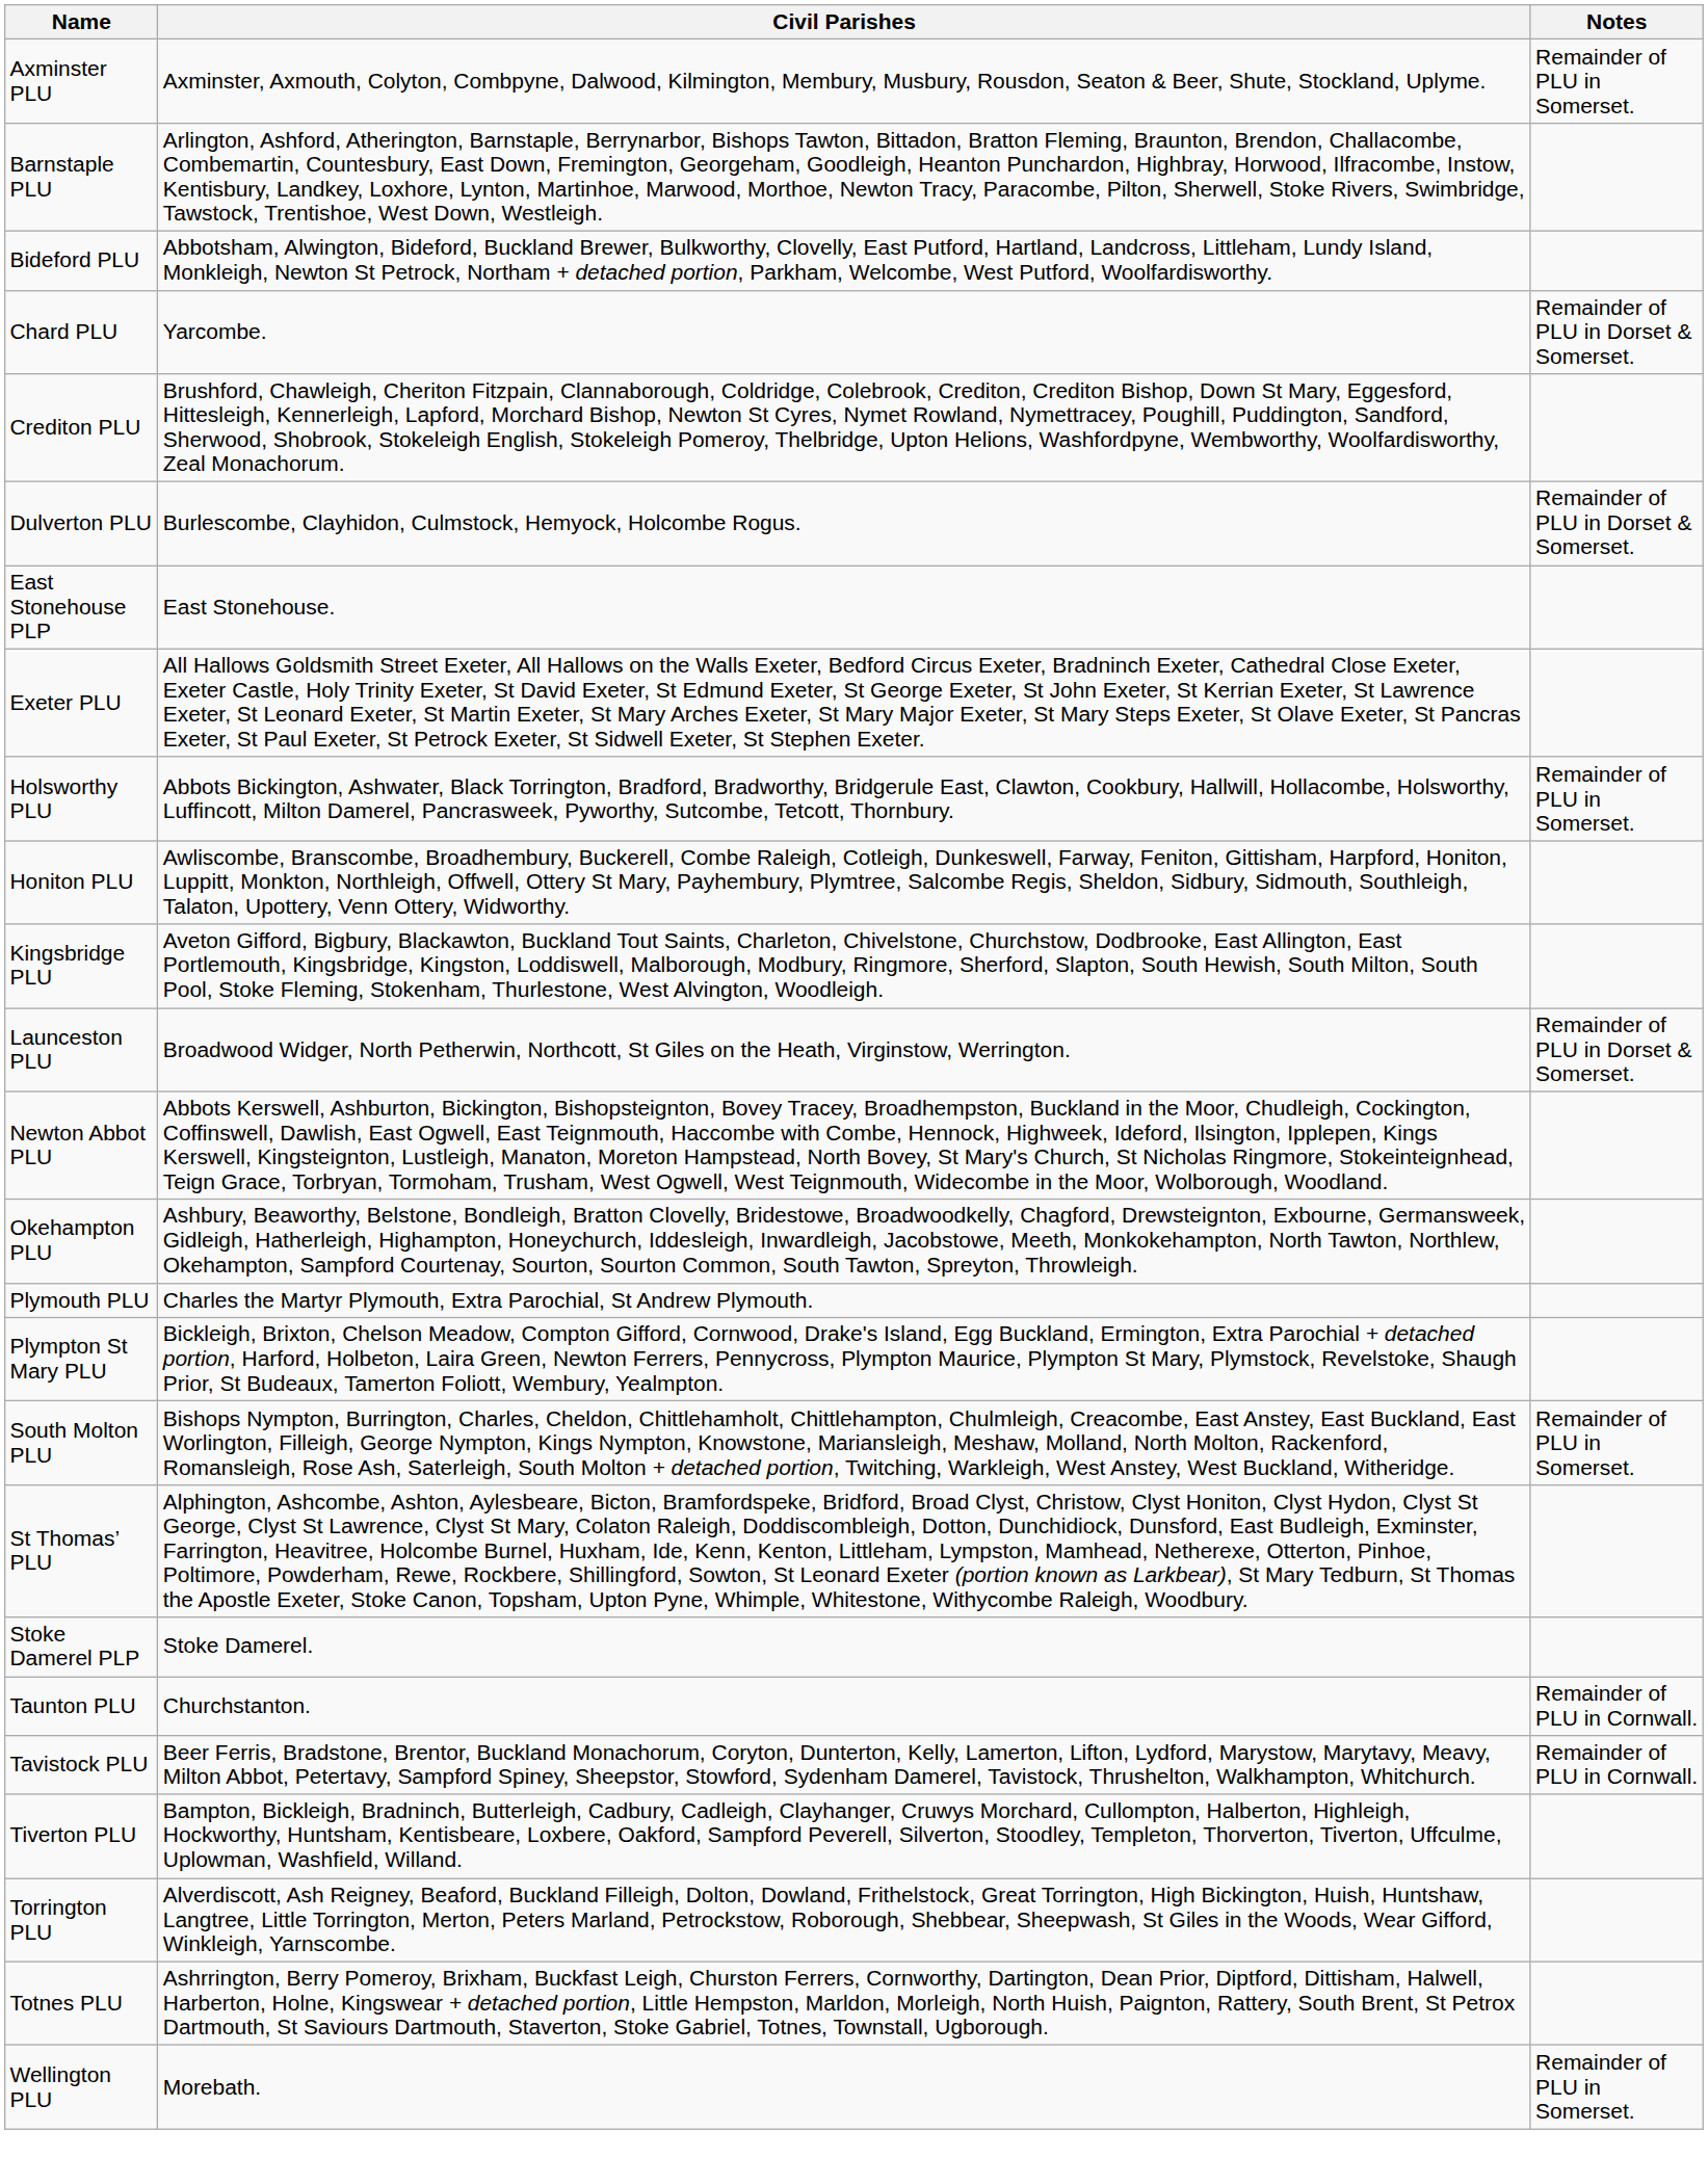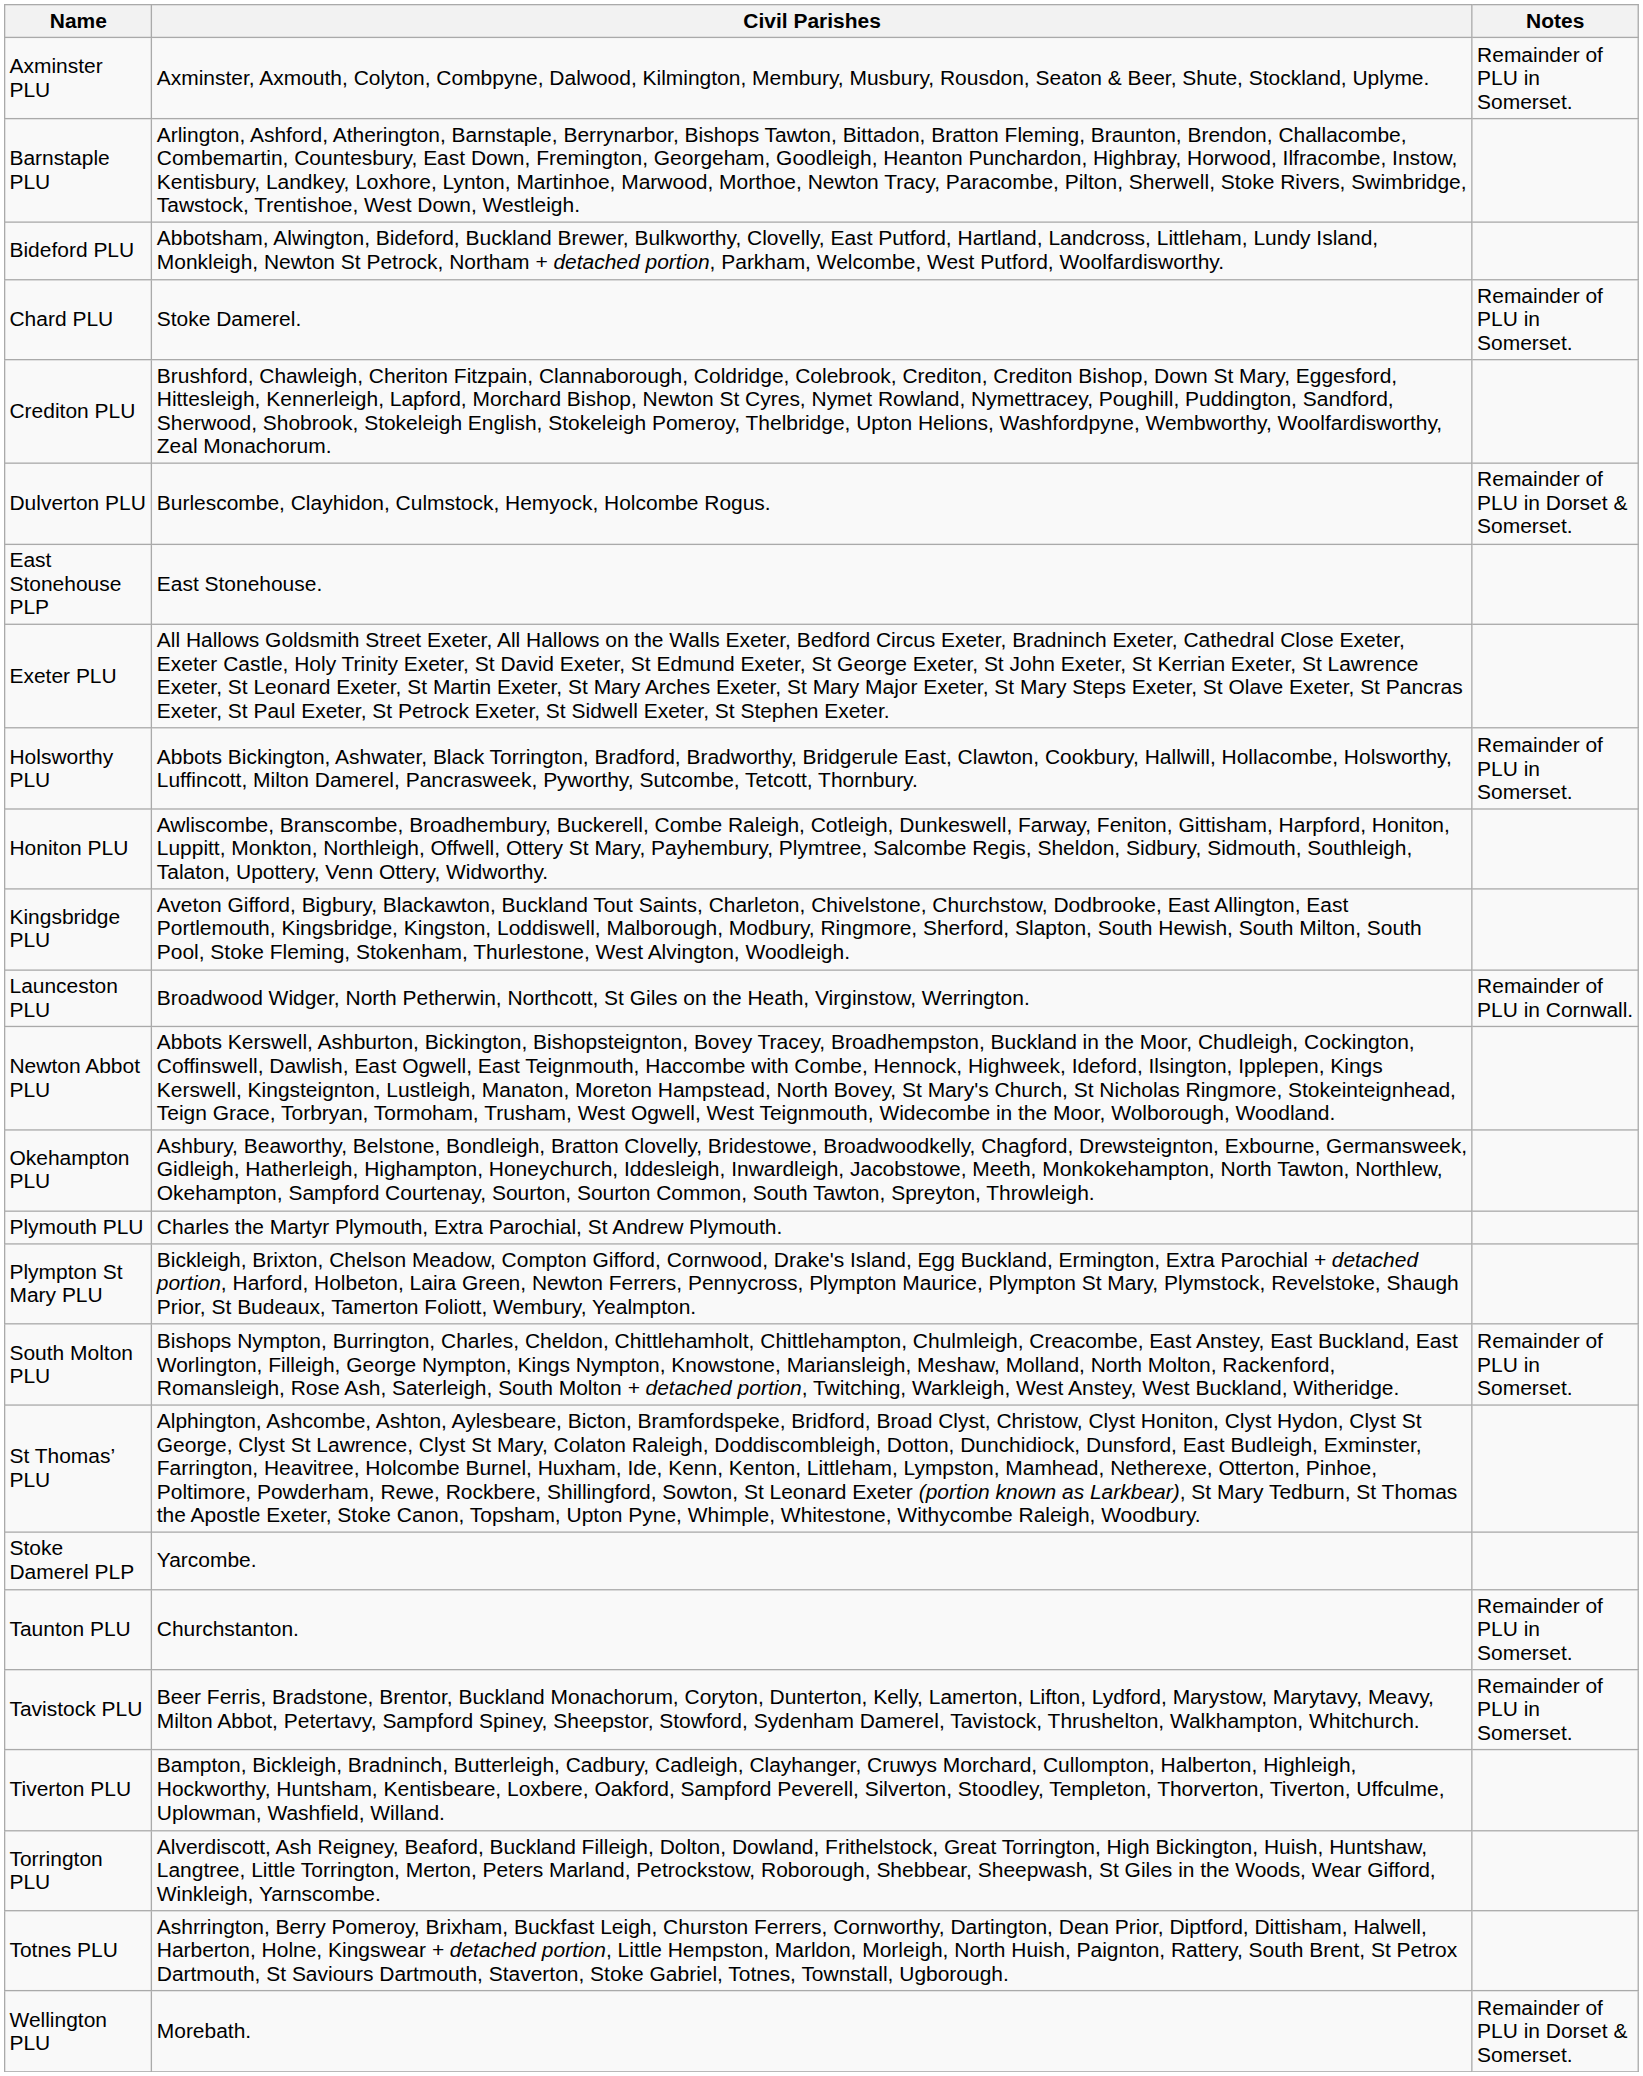 <table class="wikitable">
 <tr>
 <th>Name</th>
 <th>Civil Parishes</th>
 <th>Notes</th>
 </tr>
 <tr>
 <td>Axminster PLU</td>
 <td>Axminster, Axmouth, Colyton, Combpyne, Dalwood, Kilmington, Membury, Musbury, Rousdon, Seaton & Beer, Shute, Stockland, Uplyme.</td>
 <td>Remainder of PLU in Somerset.</td>
 </tr>
 <tr>
 <td>Barnstaple PLU</td>
 <td>Arlington, Ashford, Atherington, Barnstaple, Berrynarbor, Bishops Tawton, Bittadon, Bratton Fleming, Braunton, Brendon, Challacombe, Combemartin, Countesbury, East Down, Fremington, Georgeham, Goodleigh, Heanton Punchardon, Highbray, Horwood, Ilfracombe, Instow, Kentisbury, Landkey, Loxhore, Lynton, Martinhoe, Marwood, Morthoe, Newton Tracy, Paracombe, Pilton, Sherwell, Stoke Rivers, Swimbridge, Tawstock, Trentishoe, West Down, Westleigh.</td>
 <td></td>
 </tr>
 <tr>
 <td>Bideford PLU</td>
 <td>Abbotsham, Alwington, Bideford, Buckland Brewer, Bulkworthy, Clovelly, East Putford, Hartland, Landcross, Littleham, Lundy Island, Monkleigh, Newton St Petrock, Northam <em>+ detached portion</em>, Parkham, Welcombe, West Putford, Woolfardisworthy.</td>
 <td></td>
 </tr>
 <tr>
 <td>Chard PLU</td>
-<td>Yarcombe.</td>
-<td>Remainder of PLU in Dorset & Somerset.</td>
+<td>Stoke Damerel.</td>
+<td>Remainder of PLU in Somerset.</td>
 </tr>
 <tr>
 <td>Crediton PLU</td>
 <td>Brushford, Chawleigh, Cheriton Fitzpain, Clannaborough, Coldridge, Colebrook, Crediton, Crediton Bishop, Down St Mary, Eggesford, Hittesleigh, Kennerleigh, Lapford, Morchard Bishop, Newton St Cyres, Nymet Rowland, Nymettracey, Poughill, Puddington, Sandford, Sherwood, Shobrook, Stokeleigh English, Stokeleigh Pomeroy, Thelbridge, Upton Helions, Washfordpyne, Wembworthy, Woolfardisworthy, Zeal Monachorum.</td>
 <td></td>
 </tr>
 <tr>
 <td>Dulverton PLU</td>
 <td>Burlescombe, Clayhidon, Culmstock, Hemyock, Holcombe Rogus.</td>
 <td>Remainder of PLU in Dorset & Somerset.</td>
 </tr>
 <tr>
 <td>East Stonehouse PLP</td>
 <td>East Stonehouse.</td>
 <td></td>
 </tr>
 <tr>
 <td>Exeter PLU</td>
 <td>All Hallows Goldsmith Street Exeter, All Hallows on the Walls Exeter, Bedford Circus Exeter, Bradninch Exeter, Cathedral Close Exeter, Exeter Castle, Holy Trinity Exeter, St David Exeter, St Edmund Exeter, St George Exeter, St John Exeter, St Kerrian Exeter, St Lawrence Exeter, St Leonard Exeter, St Martin Exeter, St Mary Arches Exeter, St Mary Major Exeter, St Mary Steps Exeter, St Olave Exeter, St Pancras Exeter, St Paul Exeter, St Petrock Exeter, St Sidwell Exeter, St Stephen Exeter.</td>
 <td></td>
 </tr>
 <tr>
 <td>Holsworthy PLU</td>
 <td>Abbots Bickington, Ashwater, Black Torrington, Bradford, Bradworthy, Bridgerule East, Clawton, Cookbury, Hallwill, Hollacombe, Holsworthy, Luffincott, Milton Damerel, Pancrasweek, Pyworthy, Sutcombe, Tetcott, Thornbury.</td>
 <td>Remainder of PLU in Somerset.</td>
 </tr>
 <tr>
 <td>Honiton PLU</td>
 <td>Awliscombe, Branscombe, Broadhembury, Buckerell, Combe Raleigh, Cotleigh, Dunkeswell, Farway, Feniton, Gittisham, Harpford, Honiton, Luppitt, Monkton, Northleigh, Offwell, Ottery St Mary, Payhembury, Plymtree, Salcombe Regis, Sheldon, Sidbury, Sidmouth, Southleigh, Talaton, Upottery, Venn Ottery, Widworthy.</td>
 <td></td>
 </tr>
 <tr>
 <td>Kingsbridge PLU</td>
 <td>Aveton Gifford, Bigbury, Blackawton, Buckland Tout Saints, Charleton, Chivelstone, Churchstow, Dodbrooke, East Allington, East Portlemouth, Kingsbridge, Kingston, Loddiswell, Malborough, Modbury, Ringmore, Sherford, Slapton, South Hewish, South Milton, South Pool, Stoke Fleming, Stokenham, Thurlestone, West Alvington, Woodleigh.</td>
 <td></td>
 </tr>
 <tr>
 <td>Launceston PLU</td>
 <td>Broadwood Widger, North Petherwin, Northcott, St Giles on the Heath, Virginstow, Werrington.</td>
-<td>Remainder of PLU in Dorset & Somerset.</td>
+<td>Remainder of PLU in Cornwall.</td>
 </tr>
 <tr>
 <td>Newton Abbot PLU</td>
 <td>Abbots Kerswell, Ashburton, Bickington, Bishopsteignton, Bovey Tracey, Broadhempston, Buckland in the Moor, Chudleigh, Cockington, Coffinswell, Dawlish, East Ogwell, East Teignmouth, Haccombe with Combe, Hennock, Highweek, Ideford, Ilsington, Ipplepen, Kings Kerswell, Kingsteignton, Lustleigh, Manaton, Moreton Hampstead, North Bovey, St Mary's Church, St Nicholas Ringmore, Stokeinteignhead, Teign Grace, Torbryan, Tormoham, Trusham, West Ogwell, West Teignmouth, Widecombe in the Moor, Wolborough, Woodland.</td>
 <td></td>
 </tr>
 <tr>
 <td>Okehampton PLU</td>
 <td>Ashbury, Beaworthy, Belstone, Bondleigh, Bratton Clovelly, Bridestowe, Broadwoodkelly, Chagford, Drewsteignton, Exbourne, Germansweek, Gidleigh, Hatherleigh, Highampton, Honeychurch, Iddesleigh, Inwardleigh, Jacobstowe, Meeth, Monkokehampton, North Tawton, Northlew, Okehampton, Sampford Courtenay, Sourton, Sourton Common, South Tawton, Spreyton, Throwleigh.</td>
 <td></td>
 </tr>
 <tr>
 <td>Plymouth PLU</td>
 <td>Charles the Martyr Plymouth, Extra Parochial, St Andrew Plymouth.</td>
 <td></td>
 </tr>
 <tr>
 <td>Plympton St Mary PLU</td>
 <td>Bickleigh, Brixton, Chelson Meadow, Compton Gifford, Cornwood, Drake's Island, Egg Buckland, Ermington, Extra Parochial <em>+ detached portion</em>, Harford, Holbeton, Laira Green, Newton Ferrers, Pennycross, Plympton Maurice, Plympton St Mary, Plymstock, Revelstoke, Shaugh Prior, St Budeaux, Tamerton Foliott, Wembury, Yealmpton.</td>
 <td></td>
 </tr>
 <tr>
 <td>South Molton PLU</td>
 <td>Bishops Nympton, Burrington, Charles, Cheldon, Chittlehamholt, Chittlehampton, Chulmleigh, Creacombe, East Anstey, East Buckland, East Worlington, Filleigh, George Nympton, Kings Nympton, Knowstone, Mariansleigh, Meshaw, Molland, North Molton, Rackenford, Romansleigh, Rose Ash, Saterleigh, South Molton <em>+ detached portion</em>, Twitching, Warkleigh, West Anstey, West Buckland, Witheridge.</td>
 <td>Remainder of PLU in Somerset.</td>
 </tr>
 <tr>
 <td>St Thomas’ PLU</td>
 <td>Alphington, Ashcombe, Ashton, Aylesbeare, Bicton, Bramfordspeke, Bridford, Broad Clyst, Christow, Clyst Honiton, Clyst Hydon, Clyst St George, Clyst St Lawrence, Clyst St Mary, Colaton Raleigh, Doddiscombleigh, Dotton, Dunchidiock, Dunsford, East Budleigh, Exminster, Farrington, Heavitree, Holcombe Burnel, Huxham, Ide, Kenn, Kenton, Littleham, Lympston, Mamhead, Netherexe, Otterton, Pinhoe, Poltimore, Powderham, Rewe, Rockbere, Shillingford, Sowton, St Leonard Exeter <em>(portion known as Larkbear)</em>, St Mary Tedburn, St Thomas the Apostle Exeter, Stoke Canon, Topsham, Upton Pyne, Whimple, Whitestone, Withycombe Raleigh, Woodbury.</td>
 <td></td>
 </tr>
 <tr>
 <td>Stoke Damerel PLP</td>
-<td>Stoke Damerel.</td>
+<td>Yarcombe.</td>
 <td></td>
 </tr>
 <tr>
 <td>Taunton PLU</td>
 <td>Churchstanton.</td>
-<td>Remainder of PLU in Cornwall.</td>
+<td>Remainder of PLU in Somerset.</td>
 </tr>
 <tr>
 <td>Tavistock PLU</td>
 <td>Beer Ferris, Bradstone, Brentor, Buckland Monachorum, Coryton, Dunterton, Kelly, Lamerton, Lifton, Lydford, Marystow, Marytavy, Meavy, Milton Abbot, Petertavy, Sampford Spiney, Sheepstor, Stowford, Sydenham Damerel, Tavistock, Thrushelton, Walkhampton, Whitchurch.</td>
-<td>Remainder of PLU in Cornwall.</td>
+<td>Remainder of PLU in Somerset.</td>
 </tr>
 <tr>
 <td>Tiverton PLU</td>
 <td>Bampton, Bickleigh, Bradninch, Butterleigh, Cadbury, Cadleigh, Clayhanger, Cruwys Morchard, Cullompton, Halberton, Highleigh, Hockworthy, Huntsham, Kentisbeare, Loxbere, Oakford, Sampford Peverell, Silverton, Stoodley, Templeton, Thorverton, Tiverton, Uffculme, Uplowman, Washfield, Willand.</td>
 <td></td>
 </tr>
 <tr>
 <td>Torrington PLU</td>
 <td>Alverdiscott, Ash Reigney, Beaford, Buckland Filleigh, Dolton, Dowland, Frithelstock, Great Torrington, High Bickington, Huish, Huntshaw, Langtree, Little Torrington, Merton, Peters Marland, Petrockstow, Roborough, Shebbear, Sheepwash, St Giles in the Woods, Wear Gifford, Winkleigh, Yarnscombe.</td>
 <td></td>
 </tr>
 <tr>
 <td>Totnes PLU</td>
 <td>Ashrrington, Berry Pomeroy, Brixham, Buckfast Leigh, Churston Ferrers, Cornworthy, Dartington, Dean Prior, Diptford, Dittisham, Halwell, Harberton, Holne, Kingswear <em>+ detached portion</em>, Little Hempston, Marldon, Morleigh, North Huish, Paignton, Rattery, South Brent, St Petrox Dartmouth, St Saviours Dartmouth, Staverton, Stoke Gabriel, Totnes, Townstall, Ugborough.</td>
 <td></td>
 </tr>
 <tr>
 <td>Wellington PLU</td>
 <td>Morebath.</td>
-<td>Remainder of PLU in Somerset.</td>
+<td>Remainder of PLU in Dorset & Somerset.</td>
 </tr>
 </table>
